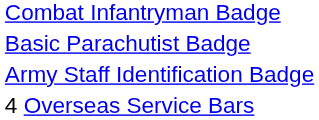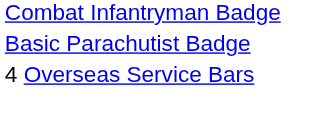 <table>
 <tr>
 <td></td>
 <td><a href='#'>Combat Infantryman Badge</a></td>
 </tr>
 <tr>
 <td></td>
 <td><a href='#'>Basic Parachutist Badge</a></td>
 </tr>
 <tr>
 <td></td>
-<td><a href='#'>Army Staff Identification Badge</a></td>
-</tr>
-<tr>
-<td></td>
 <td>4 <a href='#'>Overseas Service Bars</a></td>
 </tr>
 </table>
